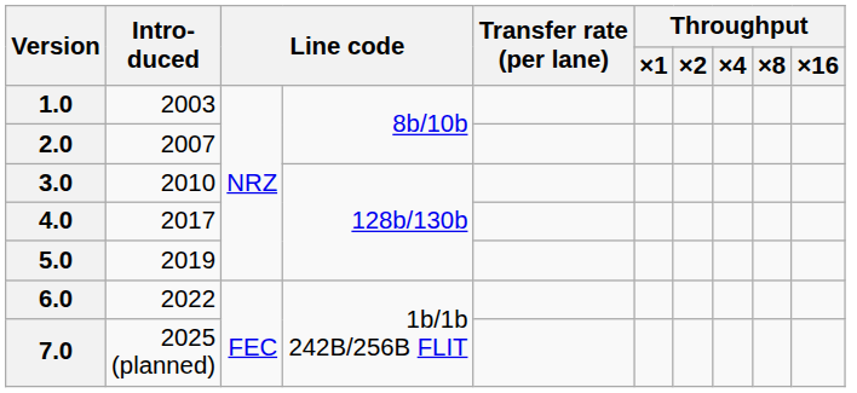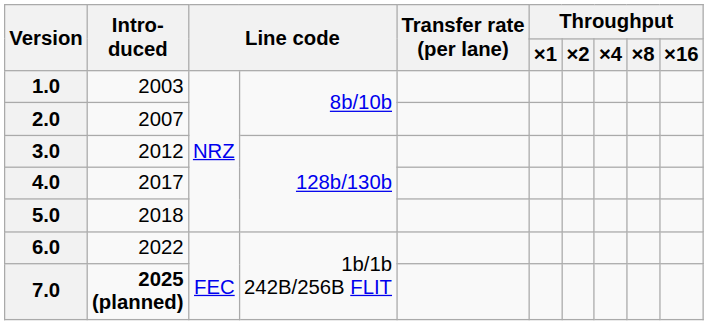 <table class="wikitable" style="text-align:right">
 <tr style="line-height:120%">
 <th scope="col" rowspan=2>Version</th>
 <th scope="col" rowspan=2>Intro-<br>duced</th>
 <th scope="col" rowspan=2 colspan=2>Line code</th>
 <th scope="col" rowspan=2>Transfer rate<br>(per lane)</th>
 <th scope="col" colspan=5>Throughput</th>
 </tr>
 <tr>
 <th scope="col">×1</th>
 <th scope="col">×2</th>
 <th scope="col">×4</th>
 <th scope="col">×8</th>
 <th scope="col">×16</th>
 </tr>
 <tr>
 <th scope="row">1.0</th>
 <td>2003</td>
 <td rowspan=5><a href='#'>NRZ</a></td>
 <td rowspan=2><a href='#'>8b/10b</a></td>
 <td></td>
 <td></td>
 <td></td>
 <td></td>
 <td></td>
 <td></td>
 </tr>
 <tr>
 <th scope="row">2.0</th>
 <td>2007</td>
 <td></td>
 <td></td>
 <td></td>
 <td></td>
 <td></td>
 <td></td>
 </tr>
 <tr>
 <th scope="row">3.0</th>
-<td>2010</td>
+<td>2012</td>
 <td rowspan=3><a href='#'>128b/130b</a></td>
 <td></td>
 <td></td>
 <td></td>
 <td></td>
 <td></td>
 <td></td>
 </tr>
 <tr>
 <th scope="row">4.0</th>
 <td>2017</td>
 <td></td>
 <td></td>
 <td></td>
 <td></td>
 <td></td>
 <td></td>
 </tr>
 <tr>
 <th scope="row">5.0</th>
-<td>2019</td>
+<td>2018</td>
 <td></td>
 <td></td>
 <td></td>
 <td></td>
 <td></td>
 <td></td>
 </tr>
 <tr>
 <th scope="row">6.0</th>
 <td>2022</td>
 <td rowspan=2><br><a href='#'>FEC</a></td>
 <td rowspan=2>1b/1b<br>242B/256B <a href='#'>FLIT</a></td>
 <td><br></td>
 <td></td>
 <td></td>
 <td></td>
 <td></td>
 <td></td>
 </tr>
 <tr>
 <th scope="row">7.0</th>
-<td>2025<br>(planned)</td>
+<td><strong>2025<br>(planned)</strong></td>
 <td><br></td>
 <td></td>
 <td></td>
 <td></td>
 <td></td>
 <td></td>
 </tr>
 </table>
